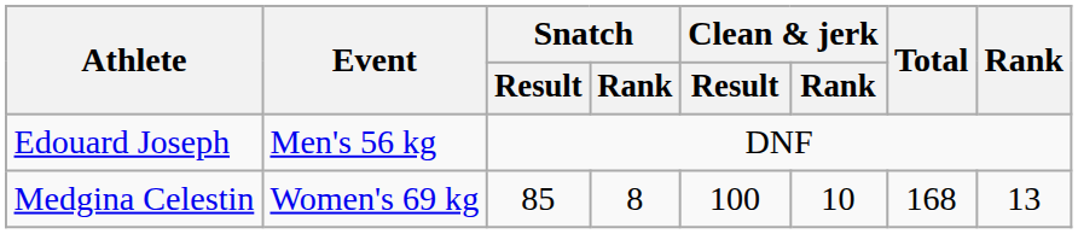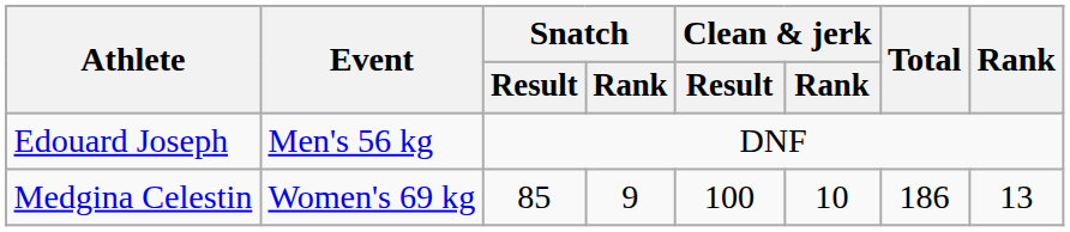 <table class="wikitable" style="font-size:90%">
 <tr>
 <th rowspan=2>Athlete</th>
 <th rowspan=2>Event</th>
 <th colspan="2">Snatch</th>
 <th colspan="2">Clean & jerk</th>
 <th rowspan="2">Total</th>
 <th rowspan="2">Rank</th>
 </tr>
 <tr style="font-size:95%">
 <th>Result</th>
 <th>Rank</th>
 <th>Result</th>
 <th>Rank</th>
 </tr>
 <tr align=center>
 <td align=left><a href='#'>Edouard Joseph</a></td>
 <td align=left><a href='#'>Men's 56 kg</a></td>
 <td colspan=6>DNF</td>
 </tr>
 <tr align=center>
 <td align=left><a href='#'>Medgina Celestin</a></td>
 <td align=left><a href='#'>Women's 69 kg</a></td>
 <td>85</td>
-<td>8</td>
+<td>9</td>
 <td>100</td>
 <td>10</td>
-<td>168</td>
+<td>186</td>
 <td>13</td>
 </tr>
 </table>
